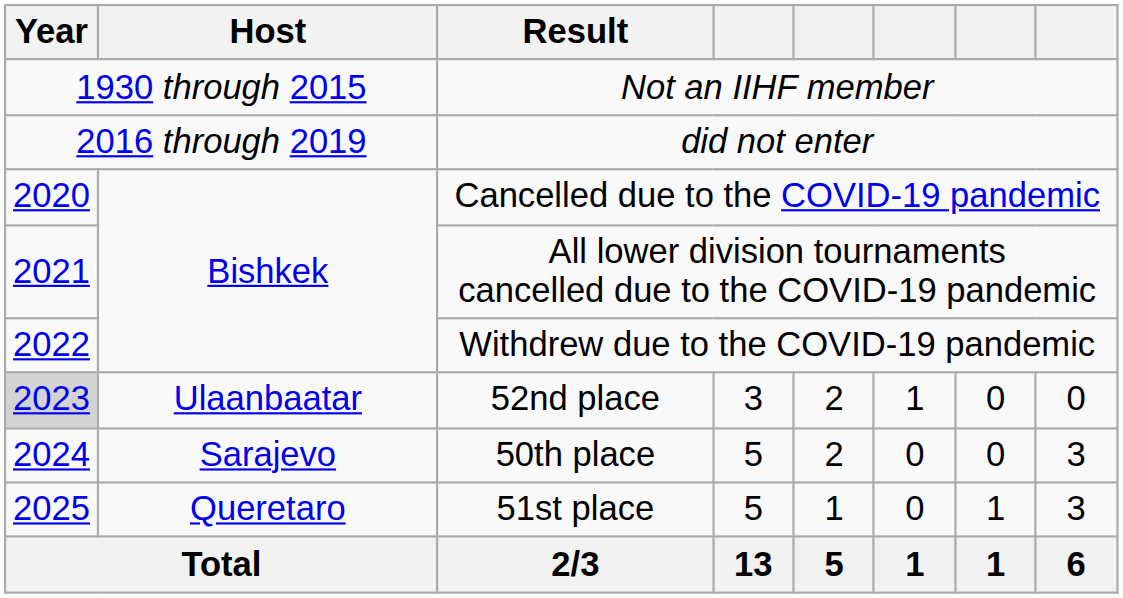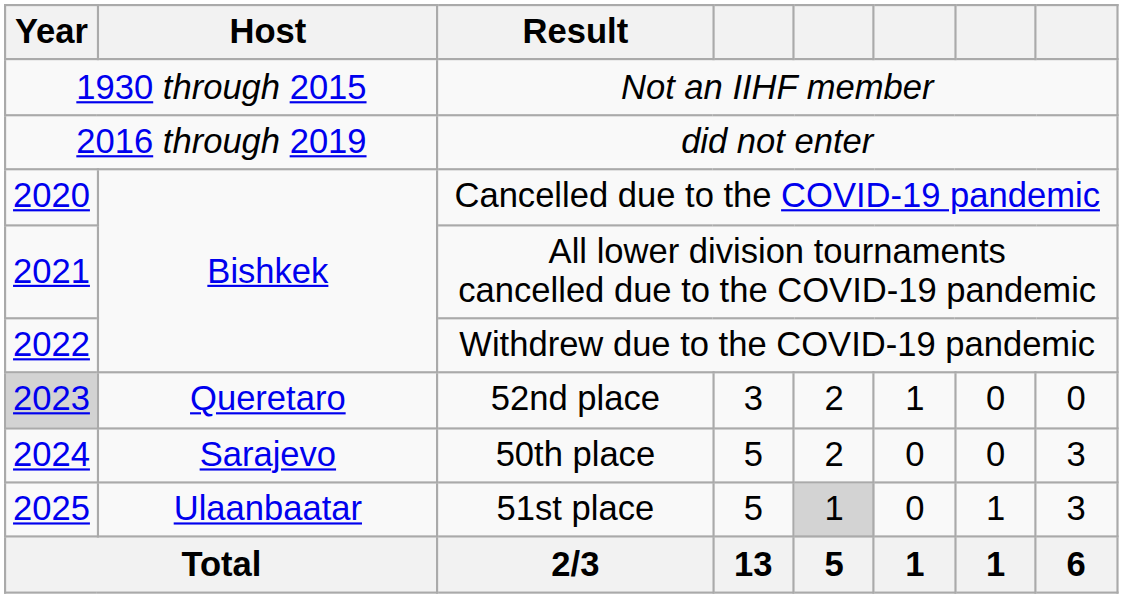 <table class="wikitable" style="text-align:center">
 <tr>
 <th width=30>Year</th>
 <th width=150>Host</th>
 <th width=120>Result</th>
 <th width=30></th>
 <th width=30></th>
 <th width=30></th>
 <th width=30></th>
 <th width=30></th>
 </tr>
 <tr>
 <td colspan=2><a href='#'>1930</a> <em>through</em> <a href='#'>2015</a></td>
 <td colspan=6><em>Not an IIHF member</em></td>
 </tr>
 <tr>
 <td colspan=2><a href='#'>2016</a> <em>through</em> <a href='#'>2019</a></td>
 <td colspan=6><em>did not enter</em></td>
 </tr>
 <tr>
 <td><a href='#'>2020</a></td>
 <td rowspan=3> <a href='#'>Bishkek</a></td>
 <td colspan=6>Cancelled due to the <a href='#'>COVID-19 pandemic</a><br></td>
 </tr>
 <tr>
 <td><a href='#'>2021</a></td>
 <td colspan=6>All lower division tournaments<br>cancelled due to the COVID-19 pandemic<br></td>
 </tr>
 <tr>
 <td><a href='#'>2022</a></td>
 <td colspan="6">Withdrew due to the COVID-19 pandemic<br></td>
 </tr>
 <tr>
 <td style="background: lightgrey;"><a href='#'>2023</a></td>
-<td> <a href='#'>Ulaanbaatar</a></td>
+<td> <a href='#'>Queretaro</a></td>
 <td>52nd place<br></td>
 <td>3</td>
 <td>2</td>
 <td>1</td>
 <td>0</td>
 <td>0</td>
 </tr>
 <tr>
 <td><a href='#'>2024</a></td>
 <td> <a href='#'>Sarajevo</a></td>
 <td>50th place<br></td>
 <td>5</td>
 <td>2</td>
 <td>0</td>
 <td>0</td>
 <td>3</td>
 </tr>
 <tr>
 <td><a href='#'>2025</a></td>
-<td> <a href='#'>Queretaro</a></td>
+<td> <a href='#'>Ulaanbaatar</a></td>
 <td>51st place<br></td>
 <td>5</td>
-<td>1</td>
+<td style="background: lightgrey;">1</td>
 <td>0</td>
 <td>1</td>
 <td>3</td>
 </tr>
 <tr>
 <th colspan=2>Total</th>
 <th>2/3</th>
 <th>13</th>
 <th>5</th>
 <th>1</th>
 <th>1</th>
 <th>6</th>
 </tr>
 </table>
